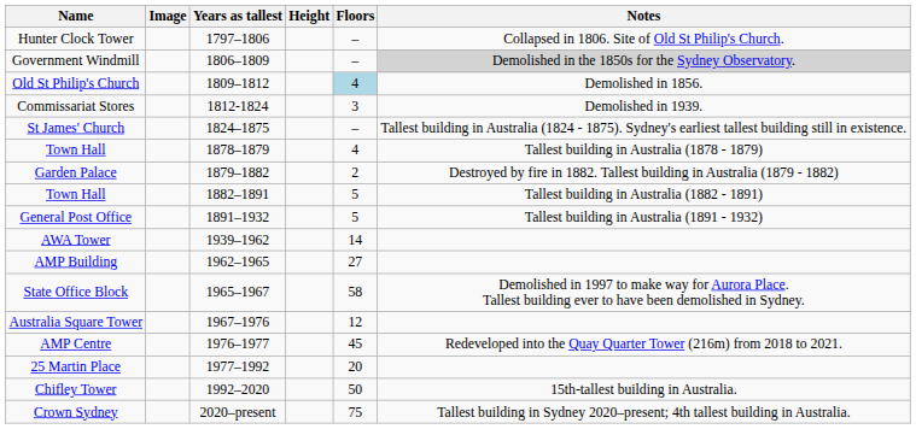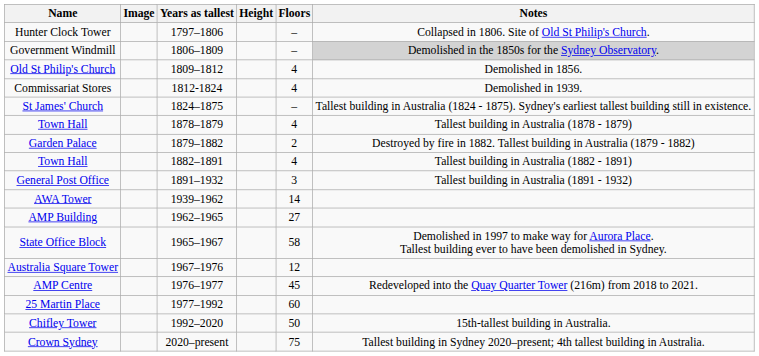 <table class="wikitable" style="text-align:center; margin:auto;">
 <tr>
 <th>Name</th>
 <th>Image</th>
 <th>Years as tallest</th>
 <th>Height</th>
 <th>Floors</th>
 <th>Notes</th>
 </tr>
 <tr>
 <td>Hunter Clock Tower <br></td>
 <td></td>
 <td>1797–1806</td>
 <td></td>
 <td>–</td>
 <td>Collapsed in 1806. Site of <a href='#'>Old St Philip's Church</a>.</td>
 </tr>
 <tr>
 <td>Government Windmill <br></td>
 <td></td>
 <td>1806–1809</td>
 <td></td>
 <td>–</td>
 <td style="background: lightgrey;">Demolished in the 1850s for the <a href='#'>Sydney Observatory</a>.</td>
 </tr>
 <tr>
 <td><a href='#'>Old St Philip's Church</a></td>
 <td></td>
 <td>1809–1812</td>
 <td></td>
-<td style="background: lightblue;">4</td>
+<td>4</td>
 <td>Demolished in 1856.</td>
 </tr>
 <tr>
 <td>Commissariat Stores <br></td>
 <td></td>
 <td>1812-1824</td>
 <td></td>
-<td>3</td>
+<td>4</td>
 <td>Demolished in 1939.</td>
 </tr>
 <tr>
 <td><a href='#'>St James' Church</a></td>
 <td></td>
 <td>1824–1875</td>
 <td></td>
 <td>–</td>
 <td>Tallest building in Australia (1824 - 1875). Sydney's earliest tallest building still in existence.</td>
 </tr>
 <tr>
 <td><a href='#'>Town Hall</a></td>
 <td></td>
 <td>1878–1879</td>
 <td></td>
 <td>4</td>
 <td>Tallest building in Australia (1878 - 1879)</td>
 </tr>
 <tr>
 <td><a href='#'>Garden Palace</a></td>
 <td></td>
 <td>1879–1882</td>
 <td></td>
 <td>2</td>
 <td>Destroyed by fire in 1882. Tallest building in Australia (1879 - 1882)</td>
 </tr>
 <tr>
 <td><a href='#'>Town Hall</a></td>
 <td></td>
 <td>1882–1891</td>
 <td></td>
-<td>5</td>
+<td>4</td>
 <td>Tallest building in Australia (1882 - 1891)</td>
 </tr>
 <tr>
 <td><a href='#'>General Post Office</a></td>
 <td></td>
 <td>1891–1932</td>
 <td></td>
-<td>5</td>
+<td>3</td>
 <td>Tallest building in Australia (1891 - 1932)</td>
 </tr>
 <tr>
 <td><a href='#'>AWA Tower</a></td>
 <td></td>
 <td>1939–1962</td>
 <td></td>
 <td>14</td>
 <td></td>
 </tr>
 <tr>
 <td><a href='#'>AMP Building</a></td>
 <td></td>
 <td>1962–1965</td>
 <td></td>
 <td>27</td>
 <td></td>
 </tr>
 <tr>
 <td><a href='#'>State Office Block</a></td>
 <td></td>
 <td>1965–1967</td>
 <td></td>
 <td>58</td>
 <td>Demolished in 1997 to make way for <a href='#'>Aurora Place</a>.<br>Tallest building ever to have been demolished in Sydney.</td>
 </tr>
 <tr>
 <td><a href='#'>Australia Square Tower</a></td>
 <td></td>
 <td>1967–1976</td>
 <td></td>
 <td>12</td>
 <td></td>
 </tr>
 <tr>
 <td><a href='#'>AMP Centre</a></td>
 <td></td>
 <td>1976–1977</td>
 <td></td>
 <td>45</td>
 <td>Redeveloped into the <a href='#'>Quay Quarter Tower</a> (216m) from 2018 to 2021.</td>
 </tr>
 <tr>
 <td><a href='#'>25 Martin Place</a></td>
 <td></td>
 <td>1977–1992</td>
 <td></td>
-<td>20</td>
+<td>60</td>
 <td></td>
 </tr>
 <tr>
 <td><a href='#'>Chifley Tower</a></td>
 <td></td>
 <td>1992–2020</td>
 <td></td>
 <td>50</td>
 <td>15th-tallest building in Australia.</td>
 </tr>
 <tr>
 <td><a href='#'>Crown Sydney</a></td>
 <td></td>
 <td>2020–present</td>
 <td></td>
 <td>75</td>
 <td>Tallest building in Sydney 2020–present; 4th tallest building in Australia.</td>
 </tr>
 </table>
